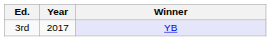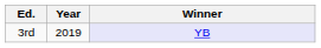 <table class="wikitable" style="text-align:center">
 <tr>
 <th width="50">Ed.</th>
 <th width="50">Year</th>
 <th width="300">Winner</th>
 </tr>
 <tr>
 <td>3rd</td>
-<td>2017</td>
+<td>2019</td>
 <td style="background: lavender;"><a href='#'>YB</a></td>
 </tr>
 </table>
